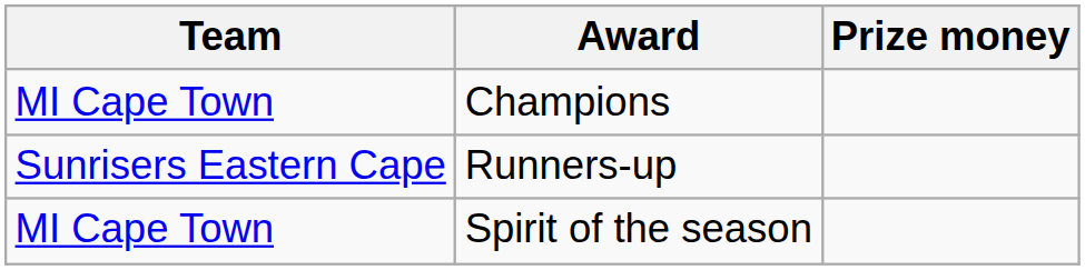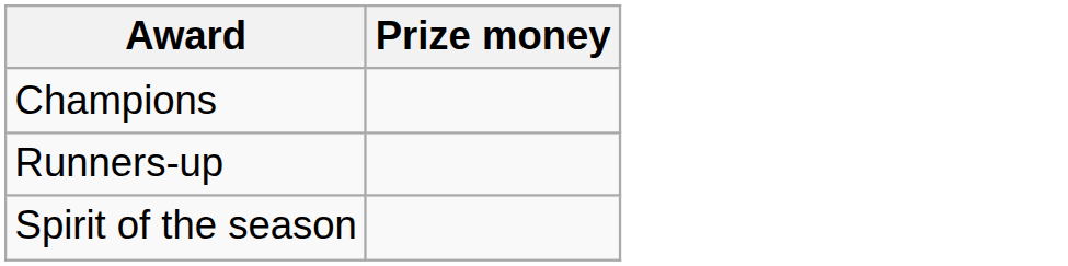 <table class="wikitable">
 <tr>
-<th>Team</th>
 <th>Award</th>
 <th>Prize money</th>
 </tr>
 <tr>
-<td><a href='#'>MI Cape Town</a></td>
 <td>Champions</td>
 <td></td>
 </tr>
 <tr>
-<td><a href='#'>Sunrisers Eastern Cape</a></td>
 <td>Runners-up</td>
 <td></td>
 </tr>
 <tr>
-<td><a href='#'>MI Cape Town</a></td>
 <td>Spirit of the season</td>
 <td></td>
 </tr>
 </table>
